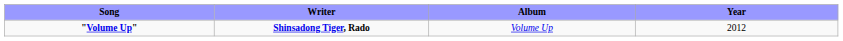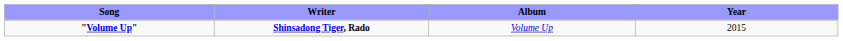 <table class="wikitable" style="margin:0.5em auto; clear:both; font-size:.9em; text-align:center; width:100%">
 <tr>
 <th width="500" style="background: #99F;">Song</th>
 <th width="500" style="background: #99F;">Writer</th>
 <th width="500" style="background: #99F;">Album</th>
 <th width="500" style="background: #99F;">Year</th>
 </tr>
 <tr>
 <td><strong>"<a href='#'>Volume Up</a>"</strong></td>
 <td><strong><a href='#'>Shinsadong Tiger</a>, Rado</strong></td>
 <td><em><a href='#'>Volume Up</a></em></td>
-<td>2012</td>
+<td>2015</td>
 </tr>
 </table>
